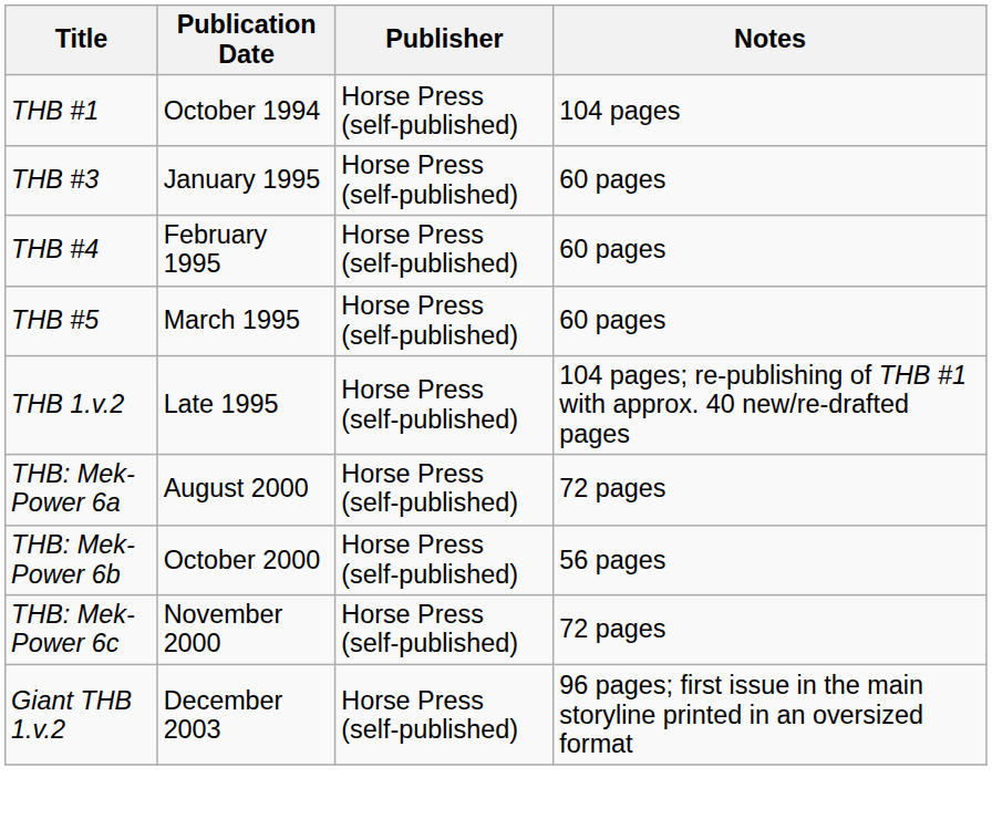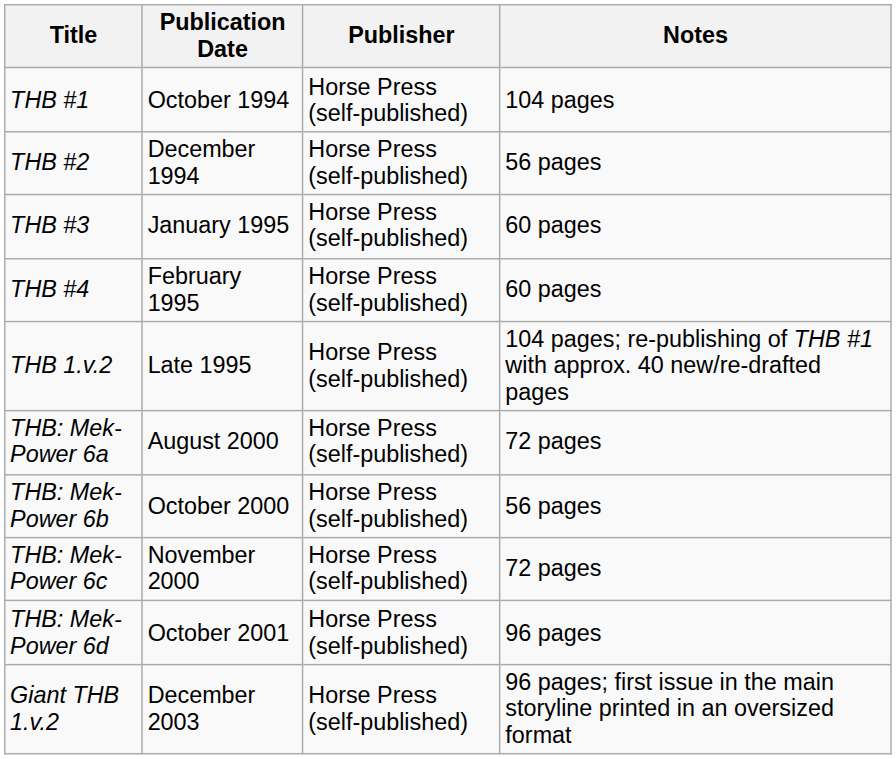 <table class="wikitable">
 <tr>
 <th>Title</th>
 <th>Publication Date</th>
 <th>Publisher</th>
 <th>Notes</th>
 </tr>
 <tr>
 <td><em>THB #1</em></td>
 <td>October 1994</td>
 <td>Horse Press (self-published)</td>
 <td>104 pages</td>
 </tr>
 <tr>
+<td><em>THB #2</em></td>
+<td>December 1994</td>
+<td>Horse Press (self-published)</td>
+<td>56 pages</td>
+</tr>
+<tr>
 <td><em>THB #3</em></td>
 <td>January 1995</td>
 <td>Horse Press (self-published)</td>
 <td>60 pages</td>
 </tr>
 <tr>
 <td><em>THB #4</em></td>
 <td>February 1995</td>
-<td>Horse Press (self-published)</td>
-<td>60 pages</td>
-</tr>
-<tr>
-<td><em>THB #5</em></td>
-<td>March 1995</td>
 <td>Horse Press (self-published)</td>
 <td>60 pages</td>
 </tr>
 <tr>
 <td><em>THB 1.v.2</em></td>
 <td>Late 1995</td>
 <td>Horse Press (self-published)</td>
 <td>104 pages; re-publishing of <em>THB #1</em> with approx. 40 new/re-drafted pages</td>
 </tr>
 <tr>
 <td><em>THB: Mek-Power 6a</em></td>
 <td>August 2000</td>
 <td>Horse Press (self-published)</td>
 <td>72 pages</td>
 </tr>
 <tr>
 <td><em>THB: Mek-Power 6b</em></td>
 <td>October 2000</td>
 <td>Horse Press (self-published)</td>
 <td>56 pages</td>
 </tr>
 <tr>
 <td><em>THB: Mek-Power 6c</em></td>
 <td>November 2000</td>
 <td>Horse Press (self-published)</td>
 <td>72 pages</td>
 </tr>
 <tr>
+<td><em>THB: Mek-Power 6d</em></td>
+<td>October 2001</td>
+<td>Horse Press (self-published)</td>
+<td>96 pages</td>
+</tr>
+<tr>
 <td><em>Giant THB 1.v.2</em></td>
 <td>December 2003</td>
 <td>Horse Press (self-published)</td>
 <td>96 pages; first issue in the main storyline printed in an oversized format</td>
 </tr>
 </table>
